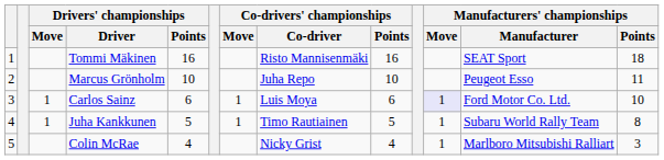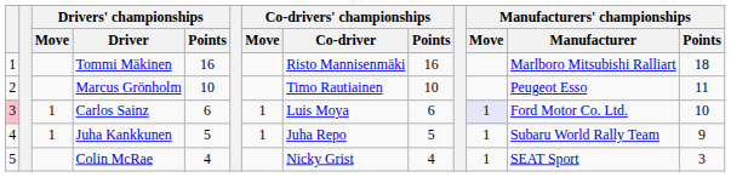 <table class="wikitable" style="font-size:85%;">
 <tr>
 <th rowspan="2"></th>
 <th rowspan="7" style="width:5px;"></th>
 <th colspan="3">Drivers' championships</th>
 <th rowspan="7" style="width:5px;"></th>
 <th colspan="3" nowrap>Co-drivers' championships</th>
 <th rowspan="7" style="width:5px;"></th>
 <th colspan="3" nowrap>Manufacturers' championships</th>
 </tr>
 <tr>
 <th>Move</th>
 <th>Driver</th>
 <th>Points</th>
 <th>Move</th>
 <th>Co-driver</th>
 <th>Points</th>
 <th>Move</th>
 <th>Manufacturer</th>
 <th>Points</th>
 </tr>
 <tr>
 <td align="center">1</td>
 <td align="center"></td>
 <td> <a href='#'>Tommi Mäkinen</a></td>
 <td align="center">16</td>
 <td align="center"></td>
 <td> <a href='#'>Risto Mannisenmäki</a></td>
 <td align="center">16</td>
 <td align="center"></td>
-<td> <a href='#'>SEAT Sport</a></td>
+<td> <a href='#'>Marlboro Mitsubishi Ralliart</a></td>
 <td align="center">18</td>
 </tr>
 <tr>
 <td align="center">2</td>
 <td align="center"></td>
 <td> <a href='#'>Marcus Grönholm</a></td>
 <td align="center">10</td>
 <td align="center"></td>
-<td> <a href='#'>Juha Repo</a></td>
+<td> <a href='#'>Timo Rautiainen</a></td>
 <td align="center">10</td>
 <td align="center"></td>
 <td> <a href='#'>Peugeot Esso</a></td>
 <td align="center">11</td>
 </tr>
 <tr>
-<td align="center">3</td>
+<td align="center" style="background: pink;">3</td>
 <td align="center"> 1</td>
 <td> <a href='#'>Carlos Sainz</a></td>
 <td align="center">6</td>
 <td align="center"> 1</td>
 <td> <a href='#'>Luis Moya</a></td>
 <td align="center">6</td>
 <td align="center" style="background: lavender;"> 1</td>
 <td> <a href='#'>Ford Motor Co. Ltd.</a></td>
 <td align="center">10</td>
 </tr>
 <tr>
 <td align="center">4</td>
 <td align="center"> 1</td>
 <td> <a href='#'>Juha Kankkunen</a></td>
 <td align="center">5</td>
 <td align="center"> 1</td>
-<td> <a href='#'>Timo Rautiainen</a></td>
+<td> <a href='#'>Juha Repo</a></td>
 <td align="center">5</td>
 <td align="center"> 1</td>
 <td> <a href='#'>Subaru World Rally Team</a></td>
-<td align="center">8</td>
+<td align="center">9</td>
 </tr>
 <tr>
 <td align="center">5</td>
 <td align="center"></td>
 <td> <a href='#'>Colin McRae</a></td>
 <td align="center">4</td>
 <td align="center"></td>
 <td> <a href='#'>Nicky Grist</a></td>
 <td align="center">4</td>
 <td align="center"> 1</td>
-<td> <a href='#'>Marlboro Mitsubishi Ralliart</a></td>
+<td> <a href='#'>SEAT Sport</a></td>
 <td align="center">3</td>
 </tr>
 </table>
